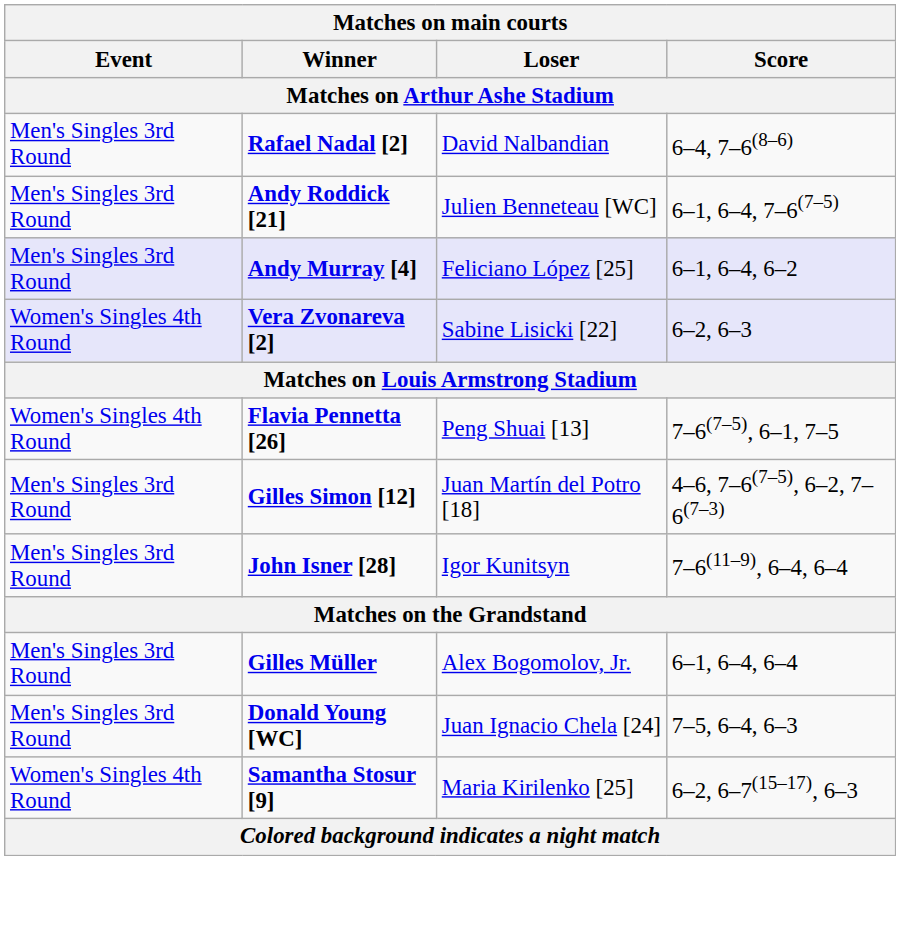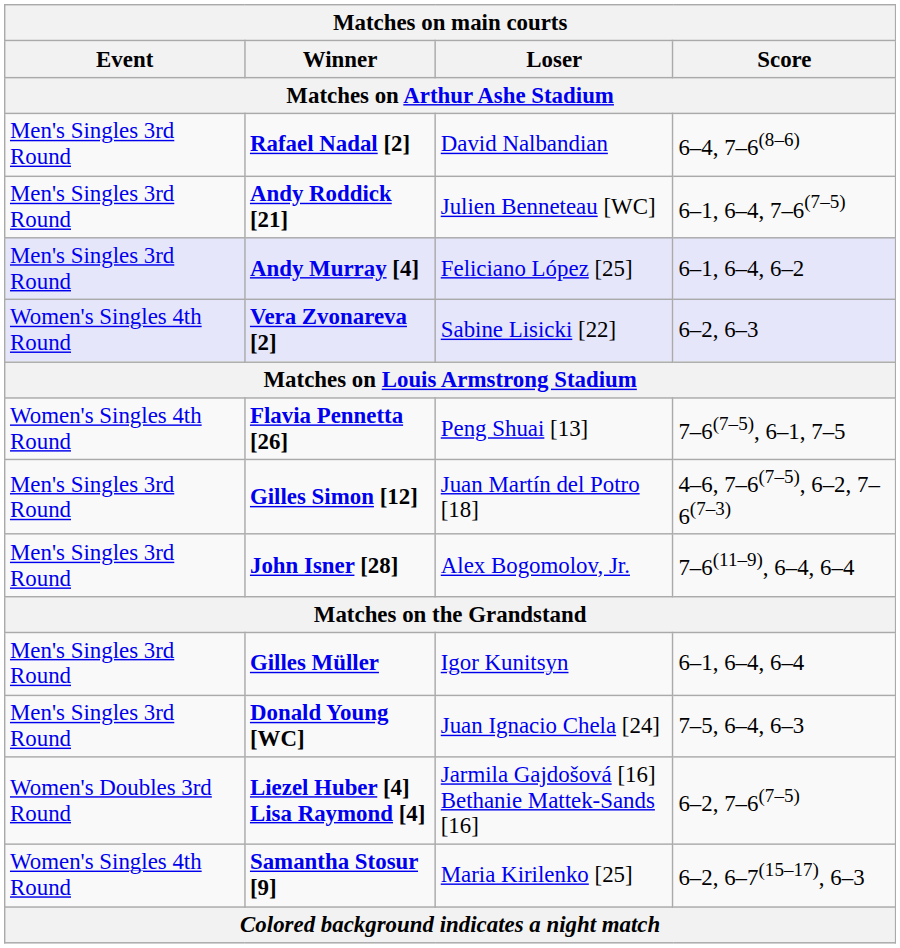 <table class="wikitable collapsible uncollapsed" style=margin:auto>
 <tr>
 <th colspan=4><strong>Matches on main courts</strong></th>
 </tr>
 <tr>
 <th>Event</th>
 <th>Winner</th>
 <th>Loser</th>
 <th>Score</th>
 </tr>
 <tr>
 <th colspan=4><strong>Matches on <a href='#'>Arthur Ashe Stadium</a></strong></th>
 </tr>
 <tr>
 <td><a href='#'>Men's Singles 3rd Round</a></td>
 <td> <strong><a href='#'>Rafael Nadal</a> [2]</strong></td>
 <td> <a href='#'>David Nalbandian</a></td>
 <td>6–4, 7–6<sup>(8–6)</sup></td>
 </tr>
 <tr>
 <td><a href='#'>Men's Singles 3rd Round</a></td>
 <td> <strong><a href='#'>Andy Roddick</a> [21]</strong></td>
 <td> <a href='#'>Julien Benneteau</a> [WC]</td>
 <td>6–1, 6–4, 7–6<sup>(7–5)</sup></td>
 </tr>
 <tr bgcolor=lavender>
 <td><a href='#'>Men's Singles 3rd Round</a></td>
 <td> <strong><a href='#'>Andy Murray</a> [4]</strong></td>
 <td> <a href='#'>Feliciano López</a> [25]</td>
 <td>6–1, 6–4, 6–2</td>
 </tr>
 <tr bgcolor=lavender>
 <td><a href='#'>Women's Singles 4th Round</a></td>
 <td> <strong><a href='#'>Vera Zvonareva</a> [2]</strong></td>
 <td> <a href='#'>Sabine Lisicki</a> [22]</td>
 <td>6–2, 6–3</td>
 </tr>
 <tr>
 <th colspan=4><strong>Matches on <a href='#'>Louis Armstrong Stadium</a></strong></th>
 </tr>
 <tr>
 <td><a href='#'>Women's Singles 4th Round</a></td>
 <td> <strong><a href='#'>Flavia Pennetta</a> [26]</strong></td>
 <td> <a href='#'>Peng Shuai</a> [13]</td>
 <td>7–6<sup>(7–5)</sup>, 6–1, 7–5</td>
 </tr>
 <tr>
 <td><a href='#'>Men's Singles 3rd Round</a></td>
 <td> <strong><a href='#'>Gilles Simon</a> [12]</strong></td>
 <td> <a href='#'>Juan Martín del Potro</a> [18]</td>
 <td>4–6, 7–6<sup>(7–5)</sup>, 6–2, 7–6<sup>(7–3)</sup></td>
 </tr>
 <tr>
 <td><a href='#'>Men's Singles 3rd Round</a></td>
 <td> <strong><a href='#'>John Isner</a> [28]</strong></td>
-<td> <a href='#'>Igor Kunitsyn</a></td>
+<td> <a href='#'>Alex Bogomolov, Jr.</a></td>
 <td>7–6<sup>(11–9)</sup>, 6–4, 6–4</td>
 </tr>
 <tr>
 <th colspan=4><strong>Matches on the Grandstand</strong></th>
 </tr>
 <tr>
 <td><a href='#'>Men's Singles 3rd Round</a></td>
 <td> <strong><a href='#'>Gilles Müller</a></strong></td>
-<td> <a href='#'>Alex Bogomolov, Jr.</a></td>
+<td> <a href='#'>Igor Kunitsyn</a></td>
 <td>6–1, 6–4, 6–4</td>
 </tr>
 <tr>
 <td><a href='#'>Men's Singles 3rd Round</a></td>
 <td> <strong><a href='#'>Donald Young</a> [WC]</strong></td>
 <td> <a href='#'>Juan Ignacio Chela</a> [24]</td>
 <td>7–5, 6–4, 6–3</td>
+</tr>
+<tr>
+<td><a href='#'>Women's Doubles 3rd Round</a></td>
+<td> <strong><a href='#'>Liezel Huber</a> [4]</strong> <br>  <strong><a href='#'>Lisa Raymond</a> [4]</strong></td>
+<td> <a href='#'>Jarmila Gajdošová</a> [16] <br>  <a href='#'>Bethanie Mattek-Sands</a> [16]</td>
+<td>6–2, 7–6<sup>(7–5)</sup></td>
 </tr>
 <tr>
 <td><a href='#'>Women's Singles 4th Round</a></td>
 <td> <strong><a href='#'>Samantha Stosur</a> [9]</strong></td>
 <td> <a href='#'>Maria Kirilenko</a> [25]</td>
 <td>6–2, 6–7<sup>(15–17)</sup>, 6–3</td>
 </tr>
 <tr>
 <th colspan=4><em>Colored background indicates a night match</em></th>
 </tr>
 </table>
